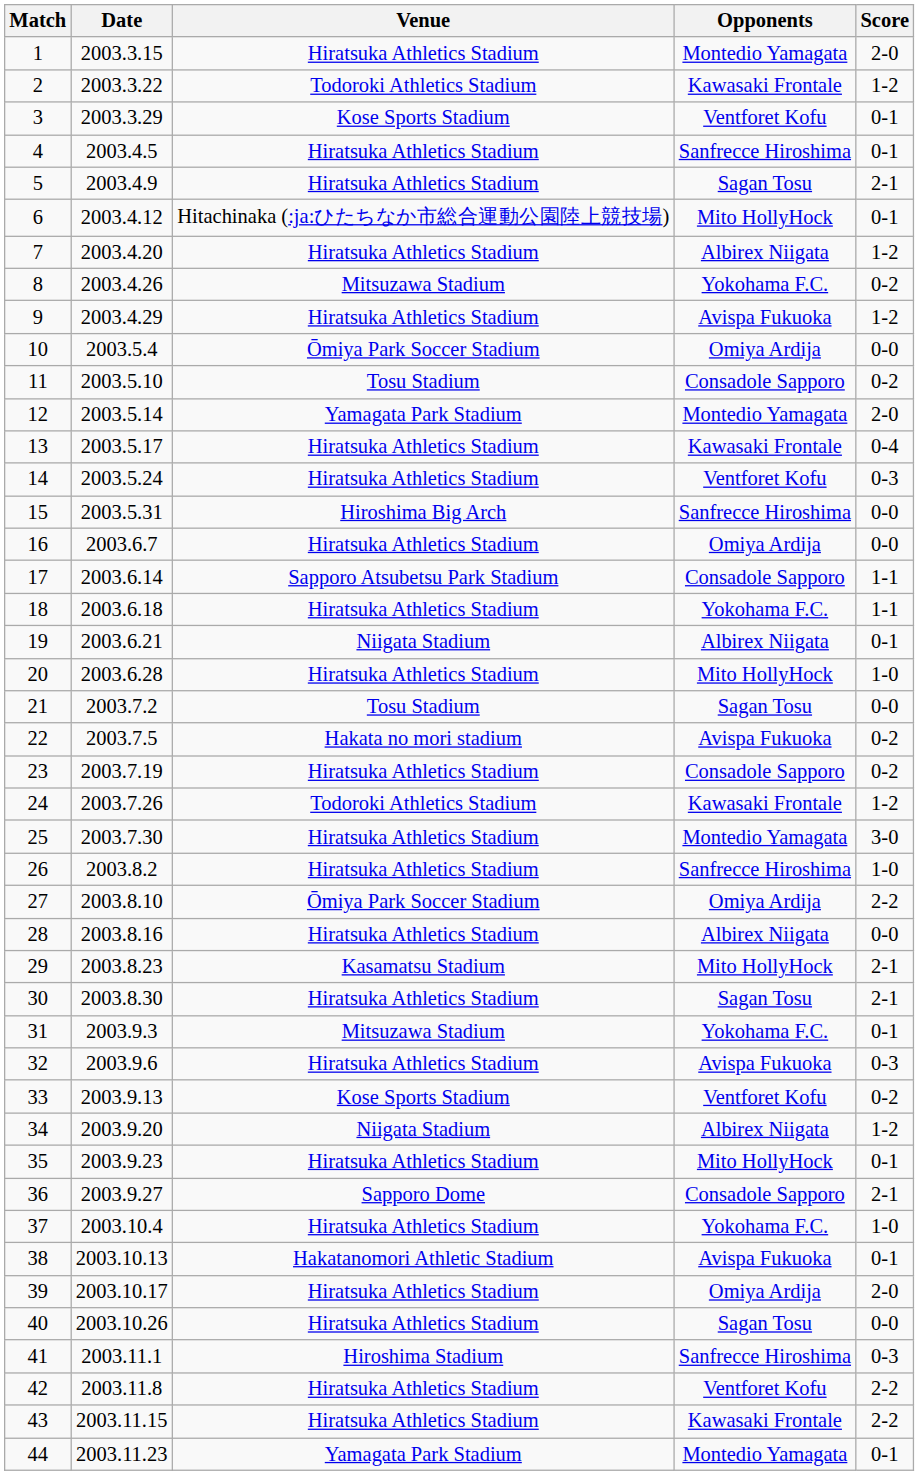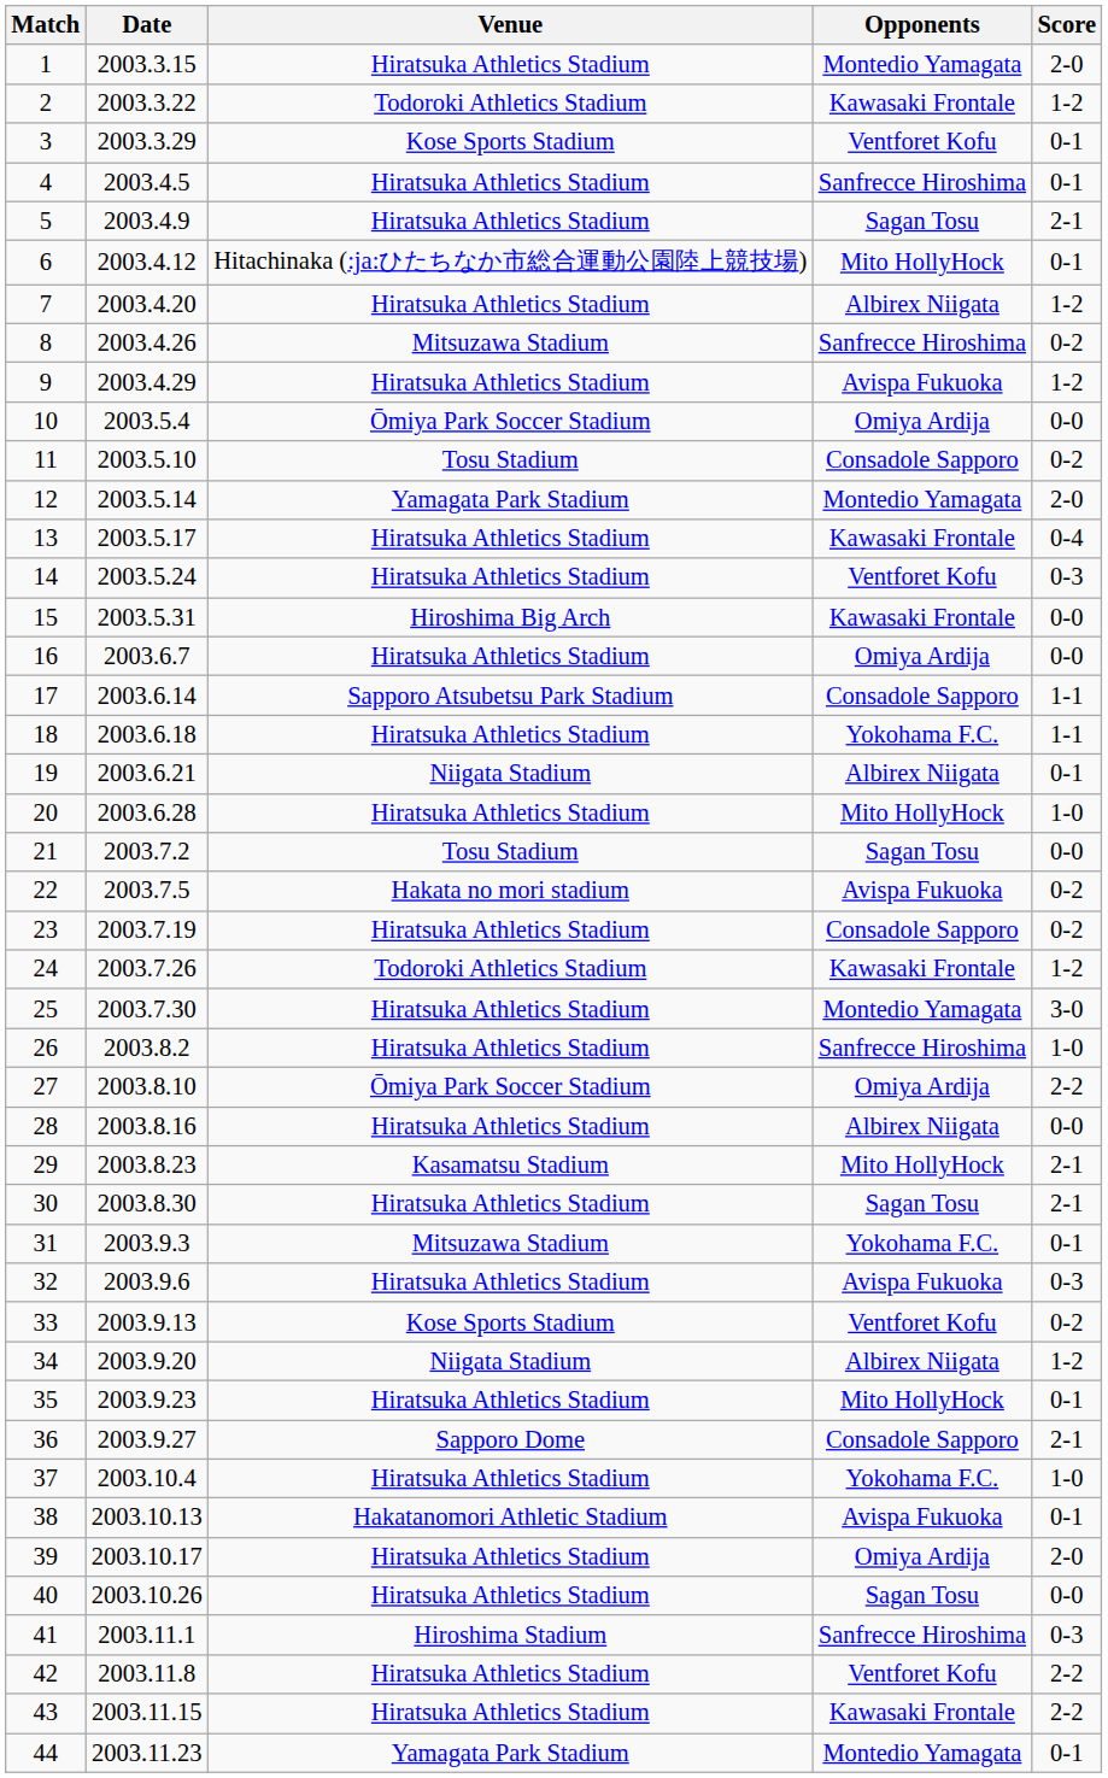 <table class="wikitable" style="text-align:center;">
 <tr>
 <th>Match</th>
 <th>Date</th>
 <th>Venue</th>
 <th>Opponents</th>
 <th>Score</th>
 </tr>
 <tr>
 <td>1</td>
 <td>2003.3.15</td>
 <td><a href='#'>Hiratsuka Athletics Stadium</a></td>
 <td><a href='#'>Montedio Yamagata</a></td>
 <td>2-0</td>
 </tr>
 <tr>
 <td>2</td>
 <td>2003.3.22</td>
 <td><a href='#'>Todoroki Athletics Stadium</a></td>
 <td><a href='#'>Kawasaki Frontale</a></td>
 <td>1-2</td>
 </tr>
 <tr>
 <td>3</td>
 <td>2003.3.29</td>
 <td><a href='#'>Kose Sports Stadium</a></td>
 <td><a href='#'>Ventforet Kofu</a></td>
 <td>0-1</td>
 </tr>
 <tr>
 <td>4</td>
 <td>2003.4.5</td>
 <td><a href='#'>Hiratsuka Athletics Stadium</a></td>
 <td><a href='#'>Sanfrecce Hiroshima</a></td>
 <td>0-1</td>
 </tr>
 <tr>
 <td>5</td>
 <td>2003.4.9</td>
 <td><a href='#'>Hiratsuka Athletics Stadium</a></td>
 <td><a href='#'>Sagan Tosu</a></td>
 <td>2-1</td>
 </tr>
 <tr>
 <td>6</td>
 <td>2003.4.12</td>
 <td>Hitachinaka (<a href='#'>:ja:ひたちなか市総合運動公園陸上競技場</a>)</td>
 <td><a href='#'>Mito HollyHock</a></td>
 <td>0-1</td>
 </tr>
 <tr>
 <td>7</td>
 <td>2003.4.20</td>
 <td><a href='#'>Hiratsuka Athletics Stadium</a></td>
 <td><a href='#'>Albirex Niigata</a></td>
 <td>1-2</td>
 </tr>
 <tr>
 <td>8</td>
 <td>2003.4.26</td>
 <td><a href='#'>Mitsuzawa Stadium</a></td>
-<td><a href='#'>Yokohama F.C.</a></td>
+<td><a href='#'>Sanfrecce Hiroshima</a></td>
 <td>0-2</td>
 </tr>
 <tr>
 <td>9</td>
 <td>2003.4.29</td>
 <td><a href='#'>Hiratsuka Athletics Stadium</a></td>
 <td><a href='#'>Avispa Fukuoka</a></td>
 <td>1-2</td>
 </tr>
 <tr>
 <td>10</td>
 <td>2003.5.4</td>
 <td><a href='#'>Ōmiya Park Soccer Stadium</a></td>
 <td><a href='#'>Omiya Ardija</a></td>
 <td>0-0</td>
 </tr>
 <tr>
 <td>11</td>
 <td>2003.5.10</td>
 <td><a href='#'>Tosu Stadium</a></td>
 <td><a href='#'>Consadole Sapporo</a></td>
 <td>0-2</td>
 </tr>
 <tr>
 <td>12</td>
 <td>2003.5.14</td>
 <td><a href='#'>Yamagata Park Stadium</a></td>
 <td><a href='#'>Montedio Yamagata</a></td>
 <td>2-0</td>
 </tr>
 <tr>
 <td>13</td>
 <td>2003.5.17</td>
 <td><a href='#'>Hiratsuka Athletics Stadium</a></td>
 <td><a href='#'>Kawasaki Frontale</a></td>
 <td>0-4</td>
 </tr>
 <tr>
 <td>14</td>
 <td>2003.5.24</td>
 <td><a href='#'>Hiratsuka Athletics Stadium</a></td>
 <td><a href='#'>Ventforet Kofu</a></td>
 <td>0-3</td>
 </tr>
 <tr>
 <td>15</td>
 <td>2003.5.31</td>
 <td><a href='#'>Hiroshima Big Arch</a></td>
-<td><a href='#'>Sanfrecce Hiroshima</a></td>
+<td><a href='#'>Kawasaki Frontale</a></td>
 <td>0-0</td>
 </tr>
 <tr>
 <td>16</td>
 <td>2003.6.7</td>
 <td><a href='#'>Hiratsuka Athletics Stadium</a></td>
 <td><a href='#'>Omiya Ardija</a></td>
 <td>0-0</td>
 </tr>
 <tr>
 <td>17</td>
 <td>2003.6.14</td>
 <td><a href='#'>Sapporo Atsubetsu Park Stadium</a></td>
 <td><a href='#'>Consadole Sapporo</a></td>
 <td>1-1</td>
 </tr>
 <tr>
 <td>18</td>
 <td>2003.6.18</td>
 <td><a href='#'>Hiratsuka Athletics Stadium</a></td>
 <td><a href='#'>Yokohama F.C.</a></td>
 <td>1-1</td>
 </tr>
 <tr>
 <td>19</td>
 <td>2003.6.21</td>
 <td><a href='#'>Niigata Stadium</a></td>
 <td><a href='#'>Albirex Niigata</a></td>
 <td>0-1</td>
 </tr>
 <tr>
 <td>20</td>
 <td>2003.6.28</td>
 <td><a href='#'>Hiratsuka Athletics Stadium</a></td>
 <td><a href='#'>Mito HollyHock</a></td>
 <td>1-0</td>
 </tr>
 <tr>
 <td>21</td>
 <td>2003.7.2</td>
 <td><a href='#'>Tosu Stadium</a></td>
 <td><a href='#'>Sagan Tosu</a></td>
 <td>0-0</td>
 </tr>
 <tr>
 <td>22</td>
 <td>2003.7.5</td>
 <td><a href='#'>Hakata no mori stadium</a></td>
 <td><a href='#'>Avispa Fukuoka</a></td>
 <td>0-2</td>
 </tr>
 <tr>
 <td>23</td>
 <td>2003.7.19</td>
 <td><a href='#'>Hiratsuka Athletics Stadium</a></td>
 <td><a href='#'>Consadole Sapporo</a></td>
 <td>0-2</td>
 </tr>
 <tr>
 <td>24</td>
 <td>2003.7.26</td>
 <td><a href='#'>Todoroki Athletics Stadium</a></td>
 <td><a href='#'>Kawasaki Frontale</a></td>
 <td>1-2</td>
 </tr>
 <tr>
 <td>25</td>
 <td>2003.7.30</td>
 <td><a href='#'>Hiratsuka Athletics Stadium</a></td>
 <td><a href='#'>Montedio Yamagata</a></td>
 <td>3-0</td>
 </tr>
 <tr>
 <td>26</td>
 <td>2003.8.2</td>
 <td><a href='#'>Hiratsuka Athletics Stadium</a></td>
 <td><a href='#'>Sanfrecce Hiroshima</a></td>
 <td>1-0</td>
 </tr>
 <tr>
 <td>27</td>
 <td>2003.8.10</td>
 <td><a href='#'>Ōmiya Park Soccer Stadium</a></td>
 <td><a href='#'>Omiya Ardija</a></td>
 <td>2-2</td>
 </tr>
 <tr>
 <td>28</td>
 <td>2003.8.16</td>
 <td><a href='#'>Hiratsuka Athletics Stadium</a></td>
 <td><a href='#'>Albirex Niigata</a></td>
 <td>0-0</td>
 </tr>
 <tr>
 <td>29</td>
 <td>2003.8.23</td>
 <td><a href='#'>Kasamatsu Stadium</a></td>
 <td><a href='#'>Mito HollyHock</a></td>
 <td>2-1</td>
 </tr>
 <tr>
 <td>30</td>
 <td>2003.8.30</td>
 <td><a href='#'>Hiratsuka Athletics Stadium</a></td>
 <td><a href='#'>Sagan Tosu</a></td>
 <td>2-1</td>
 </tr>
 <tr>
 <td>31</td>
 <td>2003.9.3</td>
 <td><a href='#'>Mitsuzawa Stadium</a></td>
 <td><a href='#'>Yokohama F.C.</a></td>
 <td>0-1</td>
 </tr>
 <tr>
 <td>32</td>
 <td>2003.9.6</td>
 <td><a href='#'>Hiratsuka Athletics Stadium</a></td>
 <td><a href='#'>Avispa Fukuoka</a></td>
 <td>0-3</td>
 </tr>
 <tr>
 <td>33</td>
 <td>2003.9.13</td>
 <td><a href='#'>Kose Sports Stadium</a></td>
 <td><a href='#'>Ventforet Kofu</a></td>
 <td>0-2</td>
 </tr>
 <tr>
 <td>34</td>
 <td>2003.9.20</td>
 <td><a href='#'>Niigata Stadium</a></td>
 <td><a href='#'>Albirex Niigata</a></td>
 <td>1-2</td>
 </tr>
 <tr>
 <td>35</td>
 <td>2003.9.23</td>
 <td><a href='#'>Hiratsuka Athletics Stadium</a></td>
 <td><a href='#'>Mito HollyHock</a></td>
 <td>0-1</td>
 </tr>
 <tr>
 <td>36</td>
 <td>2003.9.27</td>
 <td><a href='#'>Sapporo Dome</a></td>
 <td><a href='#'>Consadole Sapporo</a></td>
 <td>2-1</td>
 </tr>
 <tr>
 <td>37</td>
 <td>2003.10.4</td>
 <td><a href='#'>Hiratsuka Athletics Stadium</a></td>
 <td><a href='#'>Yokohama F.C.</a></td>
 <td>1-0</td>
 </tr>
 <tr>
 <td>38</td>
 <td>2003.10.13</td>
 <td><a href='#'>Hakatanomori Athletic Stadium</a></td>
 <td><a href='#'>Avispa Fukuoka</a></td>
 <td>0-1</td>
 </tr>
 <tr>
 <td>39</td>
 <td>2003.10.17</td>
 <td><a href='#'>Hiratsuka Athletics Stadium</a></td>
 <td><a href='#'>Omiya Ardija</a></td>
 <td>2-0</td>
 </tr>
 <tr>
 <td>40</td>
 <td>2003.10.26</td>
 <td><a href='#'>Hiratsuka Athletics Stadium</a></td>
 <td><a href='#'>Sagan Tosu</a></td>
 <td>0-0</td>
 </tr>
 <tr>
 <td>41</td>
 <td>2003.11.1</td>
 <td><a href='#'>Hiroshima Stadium</a></td>
 <td><a href='#'>Sanfrecce Hiroshima</a></td>
 <td>0-3</td>
 </tr>
 <tr>
 <td>42</td>
 <td>2003.11.8</td>
 <td><a href='#'>Hiratsuka Athletics Stadium</a></td>
 <td><a href='#'>Ventforet Kofu</a></td>
 <td>2-2</td>
 </tr>
 <tr>
 <td>43</td>
 <td>2003.11.15</td>
 <td><a href='#'>Hiratsuka Athletics Stadium</a></td>
 <td><a href='#'>Kawasaki Frontale</a></td>
 <td>2-2</td>
 </tr>
 <tr>
 <td>44</td>
 <td>2003.11.23</td>
 <td><a href='#'>Yamagata Park Stadium</a></td>
 <td><a href='#'>Montedio Yamagata</a></td>
 <td>0-1</td>
 </tr>
 </table>
